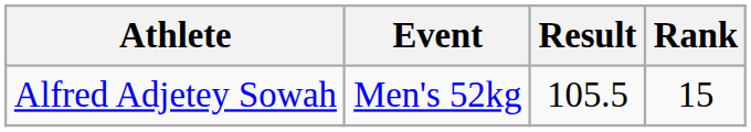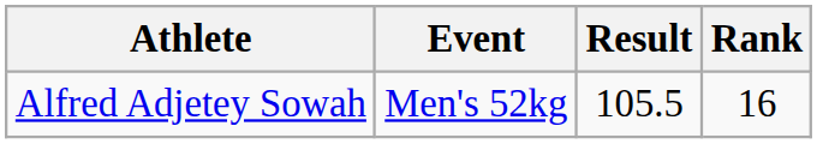 <table class=wikitable style="font-size:90%">
 <tr>
 <th>Athlete</th>
 <th>Event</th>
 <th>Result</th>
 <th>Rank</th>
 </tr>
 <tr>
 <td><a href='#'>Alfred Adjetey Sowah</a></td>
 <td><a href='#'>Men's 52kg</a></td>
 <td style="text-align:center;">105.5</td>
-<td style="text-align:center;">15</td>
+<td style="text-align:center;">16</td>
 </tr>
 </table>
